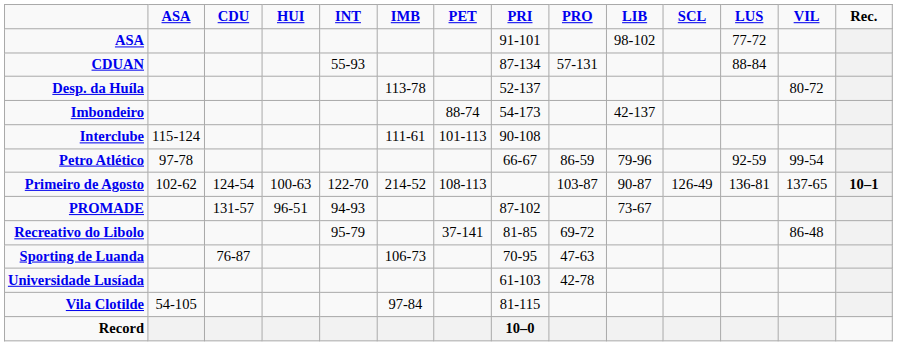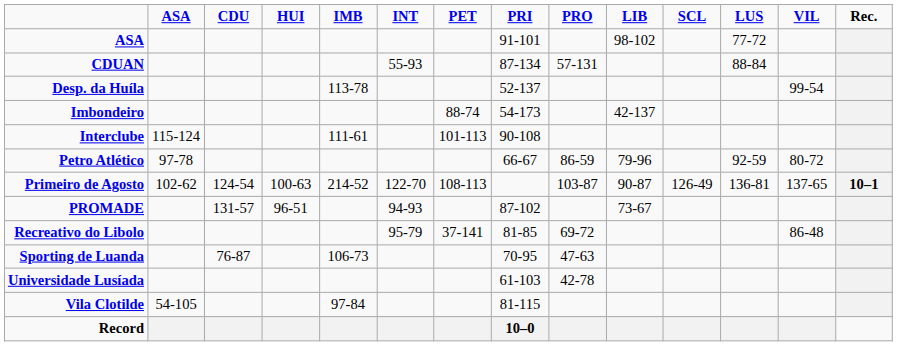 <table style="font-size: 90%; text-align: center" class="wikitable">
 <tr>
 <td></td>
 <td width=50><strong><a href='#'>ASA</a></strong></td>
 <td width=50><strong><a href='#'>CDU</a></strong></td>
 <td width=50><strong><a href='#'>HUI</a></strong></td>
+<td width=50><strong><a href='#'>IMB</a></strong></td>
 <td width=50><strong><a href='#'>INT</a></strong></td>
-<td width=50><strong><a href='#'>IMB</a></strong></td>
 <td width=50><strong><a href='#'>PET</a></strong></td>
 <td width=50><strong><a href='#'>PRI</a></strong></td>
 <td width=50><strong><a href='#'>PRO</a></strong></td>
 <td width=50><strong><a href='#'>LIB</a></strong></td>
 <td width=50><strong><a href='#'>SCL</a></strong></td>
 <td width=50><strong><a href='#'>LUS</a></strong></td>
 <td width=50><strong><a href='#'>VIL</a></strong></td>
 <td width=50><strong>Rec.</strong></td>
 </tr>
 <tr>
 <td align=right><strong><a href='#'>ASA</a></strong></td>
 <td></td>
 <td></td>
 <td></td>
 <td></td>
 <td></td>
 <td></td>
 <td>91-101</td>
 <td></td>
 <td>98-102</td>
 <td></td>
 <td>77-72</td>
 <td></td>
 <th></th>
 </tr>
 <tr>
 <td align=right><strong><a href='#'>CDUAN</a></strong></td>
 <td></td>
 <td></td>
 <td></td>
+<td></td>
 <td>55-93</td>
-<td></td>
 <td></td>
 <td>87-134</td>
 <td>57-131</td>
 <td></td>
 <td></td>
 <td>88-84</td>
 <td></td>
 <th></th>
 </tr>
 <tr>
 <td align=right><strong><a href='#'>Desp. da Huíla</a></strong></td>
 <td></td>
 <td></td>
 <td></td>
+<td>113-78</td>
 <td></td>
-<td>113-78</td>
 <td></td>
 <td>52-137</td>
 <td></td>
 <td></td>
 <td></td>
 <td></td>
-<td>80-72</td>
+<td>99-54</td>
 <th></th>
 </tr>
 <tr>
 <td align=right><strong><a href='#'>Imbondeiro</a></strong></td>
 <td></td>
 <td></td>
 <td></td>
 <td></td>
 <td></td>
 <td>88-74</td>
 <td>54-173</td>
 <td></td>
 <td>42-137</td>
 <td></td>
 <td></td>
 <td></td>
 <th></th>
 </tr>
 <tr>
 <td align=right><strong><a href='#'>Interclube</a></strong></td>
 <td>115-124</td>
 <td></td>
 <td></td>
+<td>111-61</td>
 <td></td>
-<td>111-61</td>
 <td>101-113</td>
 <td>90-108</td>
 <td></td>
 <td></td>
 <td></td>
 <td></td>
 <td></td>
 <th></th>
 </tr>
 <tr>
 <td align=right><strong><a href='#'>Petro Atlético</a></strong></td>
 <td>97-78</td>
 <td></td>
 <td></td>
 <td></td>
 <td></td>
 <td></td>
 <td>66-67</td>
 <td>86-59</td>
 <td>79-96</td>
 <td></td>
 <td>92-59</td>
-<td>99-54</td>
+<td>80-72</td>
 <th></th>
 </tr>
 <tr>
 <td align=right><strong><a href='#'>Primeiro de Agosto</a></strong></td>
 <td>102-62</td>
 <td>124-54</td>
 <td>100-63</td>
+<td>214-52</td>
 <td>122-70</td>
-<td>214-52</td>
 <td>108-113</td>
 <td></td>
 <td>103-87</td>
 <td>90-87</td>
 <td>126-49</td>
 <td>136-81</td>
 <td>137-65</td>
 <th>10–1</th>
 </tr>
 <tr>
 <td align=right><strong><a href='#'>PROMADE</a></strong></td>
 <td></td>
 <td>131-57</td>
 <td>96-51</td>
+<td></td>
 <td>94-93</td>
-<td></td>
 <td></td>
 <td>87-102</td>
 <td></td>
 <td>73-67</td>
 <td></td>
 <td></td>
 <td></td>
 <th></th>
 </tr>
 <tr>
 <td align=right><strong><a href='#'>Recreativo do Libolo</a></strong></td>
 <td></td>
 <td></td>
 <td></td>
+<td></td>
 <td>95-79</td>
-<td></td>
 <td>37-141</td>
 <td>81-85</td>
 <td>69-72</td>
 <td></td>
 <td></td>
 <td></td>
 <td>86-48</td>
 <th></th>
 </tr>
 <tr>
 <td align=right><strong><a href='#'>Sporting de Luanda</a></strong></td>
 <td></td>
 <td>76-87</td>
 <td></td>
+<td>106-73</td>
 <td></td>
-<td>106-73</td>
 <td></td>
 <td>70-95</td>
 <td>47-63</td>
 <td></td>
 <td></td>
 <td></td>
 <td></td>
 <th></th>
 </tr>
 <tr>
 <td align=right><strong><a href='#'>Universidade Lusíada</a></strong></td>
 <td></td>
 <td></td>
 <td></td>
 <td></td>
 <td></td>
 <td></td>
 <td>61-103</td>
 <td>42-78</td>
 <td></td>
 <td></td>
 <td></td>
 <td></td>
 <th></th>
 </tr>
 <tr>
 <td align=right><strong><a href='#'>Vila Clotilde</a></strong></td>
 <td>54-105</td>
 <td></td>
 <td></td>
+<td>97-84</td>
 <td></td>
-<td>97-84</td>
 <td></td>
 <td>81-115</td>
 <td></td>
 <td></td>
 <td></td>
 <td></td>
 <td></td>
 <th></th>
 </tr>
 <tr>
 <td align=right><strong>Record</strong></td>
 <th></th>
 <th></th>
 <th></th>
 <th></th>
 <th></th>
 <th></th>
 <th>10–0</th>
 <th></th>
 <th></th>
 <th></th>
 <th></th>
 <th></th>
 <td></td>
 </tr>
 </table>
